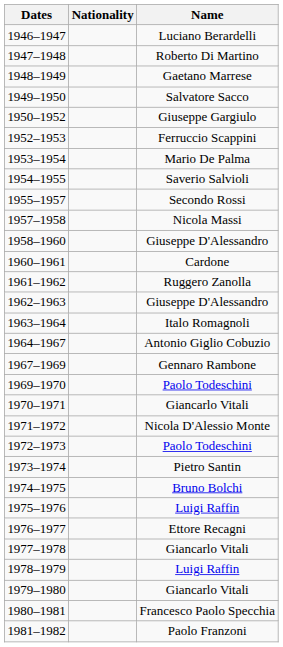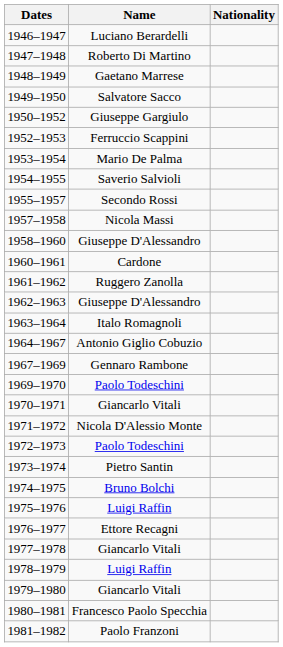 <table class="wikitable" style="text-align: center">
 <tr>
 <th>Dates</th>
+<th>Name</th>
 <th>Nationality</th>
-<th>Name</th>
 </tr>
 <tr>
 <td>1946–1947</td>
+<td>Luciano Berardelli</td>
 <td></td>
-<td>Luciano Berardelli</td>
 </tr>
 <tr>
 <td>1947–1948</td>
+<td>Roberto Di Martino</td>
 <td></td>
-<td>Roberto Di Martino</td>
 </tr>
 <tr>
 <td>1948–1949</td>
+<td>Gaetano Marrese</td>
 <td></td>
-<td>Gaetano Marrese</td>
 </tr>
 <tr>
 <td>1949–1950</td>
+<td>Salvatore Sacco</td>
 <td></td>
-<td>Salvatore Sacco</td>
 </tr>
 <tr>
 <td>1950–1952</td>
+<td>Giuseppe Gargiulo</td>
 <td></td>
-<td>Giuseppe Gargiulo</td>
 </tr>
 <tr>
 <td>1952–1953</td>
+<td>Ferruccio Scappini</td>
 <td></td>
-<td>Ferruccio Scappini</td>
 </tr>
 <tr>
 <td>1953–1954</td>
+<td>Mario De Palma</td>
 <td></td>
-<td>Mario De Palma</td>
 </tr>
 <tr>
 <td>1954–1955</td>
+<td>Saverio Salvioli</td>
 <td></td>
-<td>Saverio Salvioli</td>
 </tr>
 <tr>
 <td>1955–1957</td>
+<td>Secondo Rossi</td>
 <td></td>
-<td>Secondo Rossi</td>
 </tr>
 <tr>
 <td>1957–1958</td>
+<td>Nicola Massi</td>
 <td></td>
-<td>Nicola Massi</td>
 </tr>
 <tr>
 <td>1958–1960</td>
+<td>Giuseppe D'Alessandro</td>
 <td></td>
-<td>Giuseppe D'Alessandro</td>
 </tr>
 <tr>
 <td>1960–1961</td>
+<td>Cardone</td>
 <td></td>
-<td>Cardone</td>
 </tr>
 <tr>
 <td>1961–1962</td>
+<td>Ruggero Zanolla</td>
 <td></td>
-<td>Ruggero Zanolla</td>
 </tr>
 <tr>
 <td>1962–1963</td>
+<td>Giuseppe D'Alessandro</td>
 <td></td>
-<td>Giuseppe D'Alessandro</td>
 </tr>
 <tr>
 <td>1963–1964</td>
+<td>Italo Romagnoli</td>
 <td></td>
-<td>Italo Romagnoli</td>
 </tr>
 <tr>
 <td>1964–1967</td>
+<td>Antonio Giglio Cobuzio</td>
 <td></td>
-<td>Antonio Giglio Cobuzio</td>
 </tr>
 <tr>
 <td>1967–1969</td>
+<td>Gennaro Rambone</td>
 <td></td>
-<td>Gennaro Rambone</td>
 </tr>
 <tr>
 <td>1969–1970</td>
+<td><a href='#'>Paolo Todeschini</a></td>
 <td></td>
-<td><a href='#'>Paolo Todeschini</a></td>
 </tr>
 <tr>
 <td>1970–1971</td>
+<td>Giancarlo Vitali</td>
 <td></td>
-<td>Giancarlo Vitali</td>
 </tr>
 <tr>
 <td>1971–1972</td>
+<td>Nicola D'Alessio Monte</td>
 <td></td>
-<td>Nicola D'Alessio Monte</td>
 </tr>
 <tr>
 <td>1972–1973</td>
+<td><a href='#'>Paolo Todeschini</a></td>
 <td></td>
-<td><a href='#'>Paolo Todeschini</a></td>
 </tr>
 <tr>
 <td>1973–1974</td>
+<td>Pietro Santin</td>
 <td></td>
-<td>Pietro Santin</td>
 </tr>
 <tr>
 <td>1974–1975</td>
+<td><a href='#'>Bruno Bolchi</a></td>
 <td></td>
-<td><a href='#'>Bruno Bolchi</a></td>
 </tr>
 <tr>
 <td>1975–1976</td>
+<td><a href='#'>Luigi Raffin</a></td>
 <td></td>
-<td><a href='#'>Luigi Raffin</a></td>
 </tr>
 <tr>
 <td>1976–1977</td>
+<td>Ettore Recagni</td>
 <td></td>
-<td>Ettore Recagni</td>
 </tr>
 <tr>
 <td>1977–1978</td>
+<td>Giancarlo Vitali</td>
 <td></td>
-<td>Giancarlo Vitali</td>
 </tr>
 <tr>
 <td>1978–1979</td>
+<td><a href='#'>Luigi Raffin</a></td>
 <td></td>
-<td><a href='#'>Luigi Raffin</a></td>
 </tr>
 <tr>
 <td>1979–1980</td>
+<td>Giancarlo Vitali</td>
 <td></td>
-<td>Giancarlo Vitali</td>
 </tr>
 <tr>
 <td>1980–1981</td>
+<td>Francesco Paolo Specchia</td>
 <td></td>
-<td>Francesco Paolo Specchia</td>
 </tr>
 <tr>
 <td>1981–1982</td>
+<td>Paolo Franzoni</td>
 <td></td>
-<td>Paolo Franzoni</td>
 </tr>
 </table>
